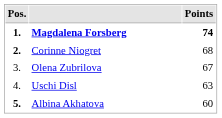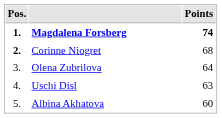 <table cellspacing="1" cellpadding="3" style="border:1px solid #AAAAAA;font-size:90%">
 <tr bgcolor="#E4E4E4">
 <th style="border-bottom:1px solid #AAAAAA" width=10>Pos.</th>
 <th style="border-bottom:1px solid #AAAAAA" width=200></th>
 <th style="border-bottom:1px solid #AAAAAA" width=20>Points</th>
 </tr>
 <tr>
 <td align="center"><strong>1.</strong></td>
 <td> <strong><a href='#'>Magdalena Forsberg</a></strong></td>
 <td align="right"><strong>74</strong></td>
 </tr>
 <tr>
 <td align="center"><strong>2.</strong></td>
 <td> <a href='#'>Corinne Niogret</a></td>
 <td align="right">68</td>
 </tr>
 <tr>
 <td align="center">3.</td>
 <td> <a href='#'>Olena Zubrilova</a></td>
-<td align="right">67</td>
+<td align="right">64</td>
 </tr>
 <tr>
 <td align="center">4.</td>
 <td> <a href='#'>Uschi Disl</a></td>
 <td align="right">63</td>
 </tr>
 <tr>
-<td align="center"><strong>5.</strong></td>
+<td align="center">5.</td>
 <td> <a href='#'>Albina Akhatova</a></td>
 <td align="right">60</td>
 </tr>
 </table>
